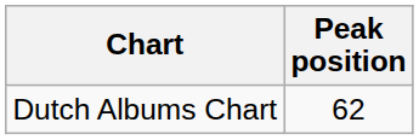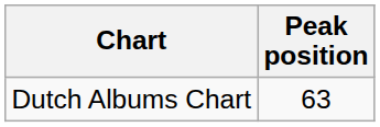 <table class="wikitable">
 <tr>
 <th>Chart</th>
 <th>Peak<br>position</th>
 </tr>
 <tr>
 <td>Dutch Albums Chart</td>
-<td align="center">62</td>
+<td align="center">63</td>
 </tr>
 </table>
